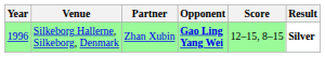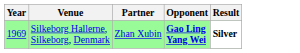 <table class="sortable wikitable" style="font-size: 90%;">
 <tr>
 <th>Year</th>
 <th>Venue</th>
 <th>Partner</th>
 <th>Opponent</th>
-<th>Score</th>
 <th>Result</th>
 </tr>
 <tr style="background:#98FB98">
-<td align="center"><a href='#'>1996</a></td>
+<td align="center"><a href='#'>1969</a></td>
 <td align="left"><a href='#'>Silkeborg Hallerne</a>,<br><a href='#'>Silkeborg</a>, <a href='#'>Denmark</a></td>
 <td align="left"> <a href='#'>Zhan Xubin</a></td>
 <td align="left"><strong> <a href='#'>Gao Ling</a> <br>  <a href='#'>Yang Wei</a></strong></td>
-<td align="left">12–15, 8–15</td>
 <td style="text-align:left; background:white"> <strong>Silver</strong></td>
 </tr>
 </table>
